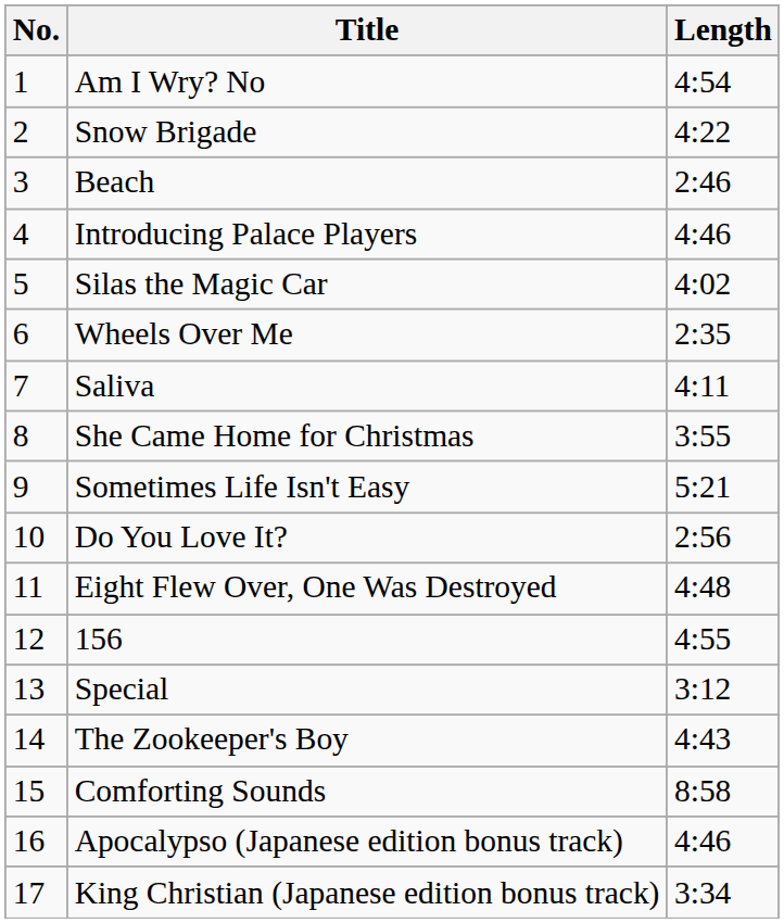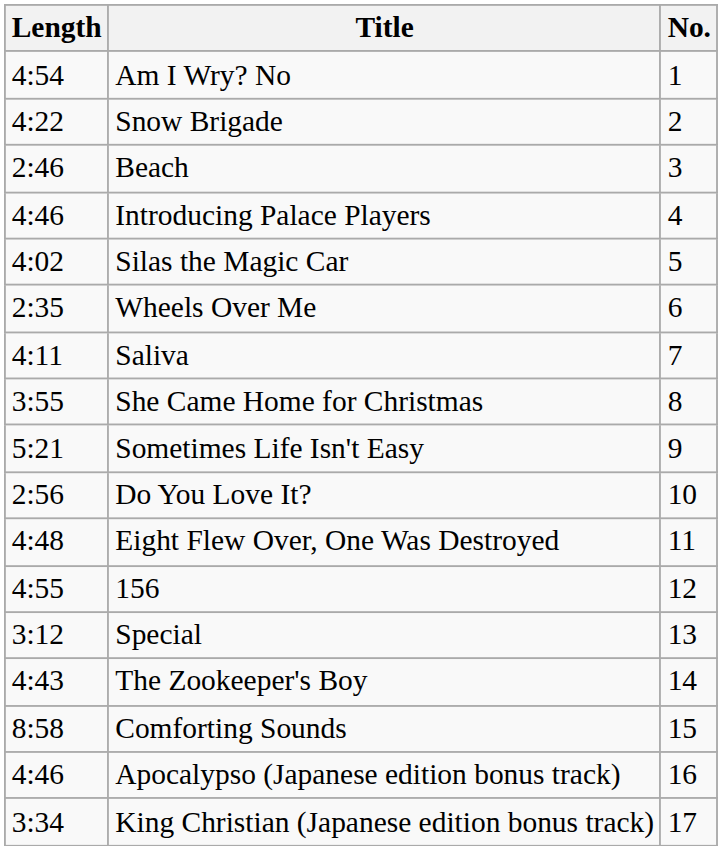 <table class="wikitable">
 <tr>
+<th>Length</th>
+<th>Title</th>
 <th>No.</th>
-<th>Title</th>
-<th>Length</th>
 </tr>
 <tr>
+<td>4:54</td>
+<td>Am I Wry? No</td>
 <td>1</td>
-<td>Am I Wry? No</td>
-<td>4:54</td>
 </tr>
 <tr>
+<td>4:22</td>
+<td>Snow Brigade</td>
 <td>2</td>
-<td>Snow Brigade</td>
-<td>4:22</td>
 </tr>
 <tr>
+<td>2:46</td>
+<td>Beach</td>
 <td>3</td>
-<td>Beach</td>
-<td>2:46</td>
 </tr>
 <tr>
+<td>4:46</td>
+<td>Introducing Palace Players</td>
 <td>4</td>
-<td>Introducing Palace Players</td>
-<td>4:46</td>
 </tr>
 <tr>
+<td>4:02</td>
+<td>Silas the Magic Car</td>
 <td>5</td>
-<td>Silas the Magic Car</td>
-<td>4:02</td>
 </tr>
 <tr>
+<td>2:35</td>
+<td>Wheels Over Me</td>
 <td>6</td>
-<td>Wheels Over Me</td>
-<td>2:35</td>
 </tr>
 <tr>
+<td>4:11</td>
+<td>Saliva</td>
 <td>7</td>
-<td>Saliva</td>
-<td>4:11</td>
 </tr>
 <tr>
+<td>3:55</td>
+<td>She Came Home for Christmas</td>
 <td>8</td>
-<td>She Came Home for Christmas</td>
-<td>3:55</td>
 </tr>
 <tr>
+<td>5:21</td>
+<td>Sometimes Life Isn't Easy</td>
 <td>9</td>
-<td>Sometimes Life Isn't Easy</td>
-<td>5:21</td>
 </tr>
 <tr>
+<td>2:56</td>
+<td>Do You Love It?</td>
 <td>10</td>
-<td>Do You Love It?</td>
-<td>2:56</td>
 </tr>
 <tr>
+<td>4:48</td>
+<td>Eight Flew Over, One Was Destroyed</td>
 <td>11</td>
-<td>Eight Flew Over, One Was Destroyed</td>
-<td>4:48</td>
 </tr>
 <tr>
+<td>4:55</td>
+<td>156</td>
 <td>12</td>
-<td>156</td>
-<td>4:55</td>
 </tr>
 <tr>
+<td>3:12</td>
+<td>Special</td>
 <td>13</td>
-<td>Special</td>
-<td>3:12</td>
 </tr>
 <tr>
+<td>4:43</td>
+<td>The Zookeeper's Boy</td>
 <td>14</td>
-<td>The Zookeeper's Boy</td>
-<td>4:43</td>
 </tr>
 <tr>
+<td>8:58</td>
+<td>Comforting Sounds</td>
 <td>15</td>
-<td>Comforting Sounds</td>
-<td>8:58</td>
 </tr>
 <tr>
+<td>4:46</td>
+<td>Apocalypso (Japanese edition bonus track)</td>
 <td>16</td>
-<td>Apocalypso (Japanese edition bonus track)</td>
-<td>4:46</td>
 </tr>
 <tr>
+<td>3:34</td>
+<td>King Christian (Japanese edition bonus track)</td>
 <td>17</td>
-<td>King Christian (Japanese edition bonus track)</td>
-<td>3:34</td>
 </tr>
 </table>
